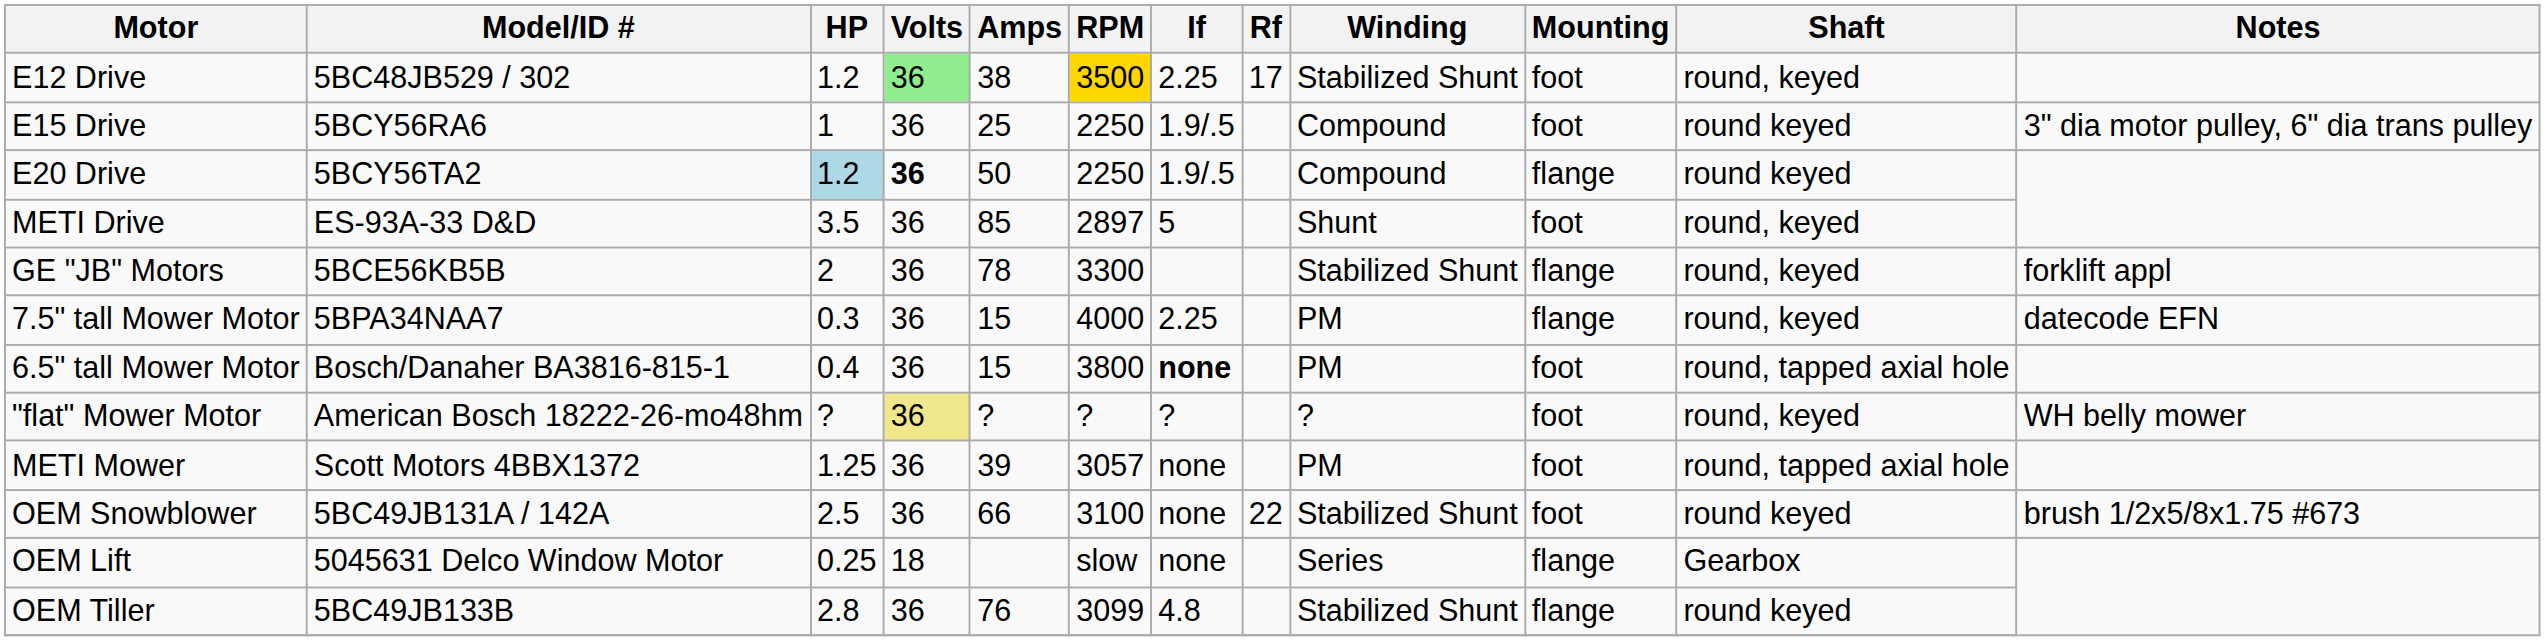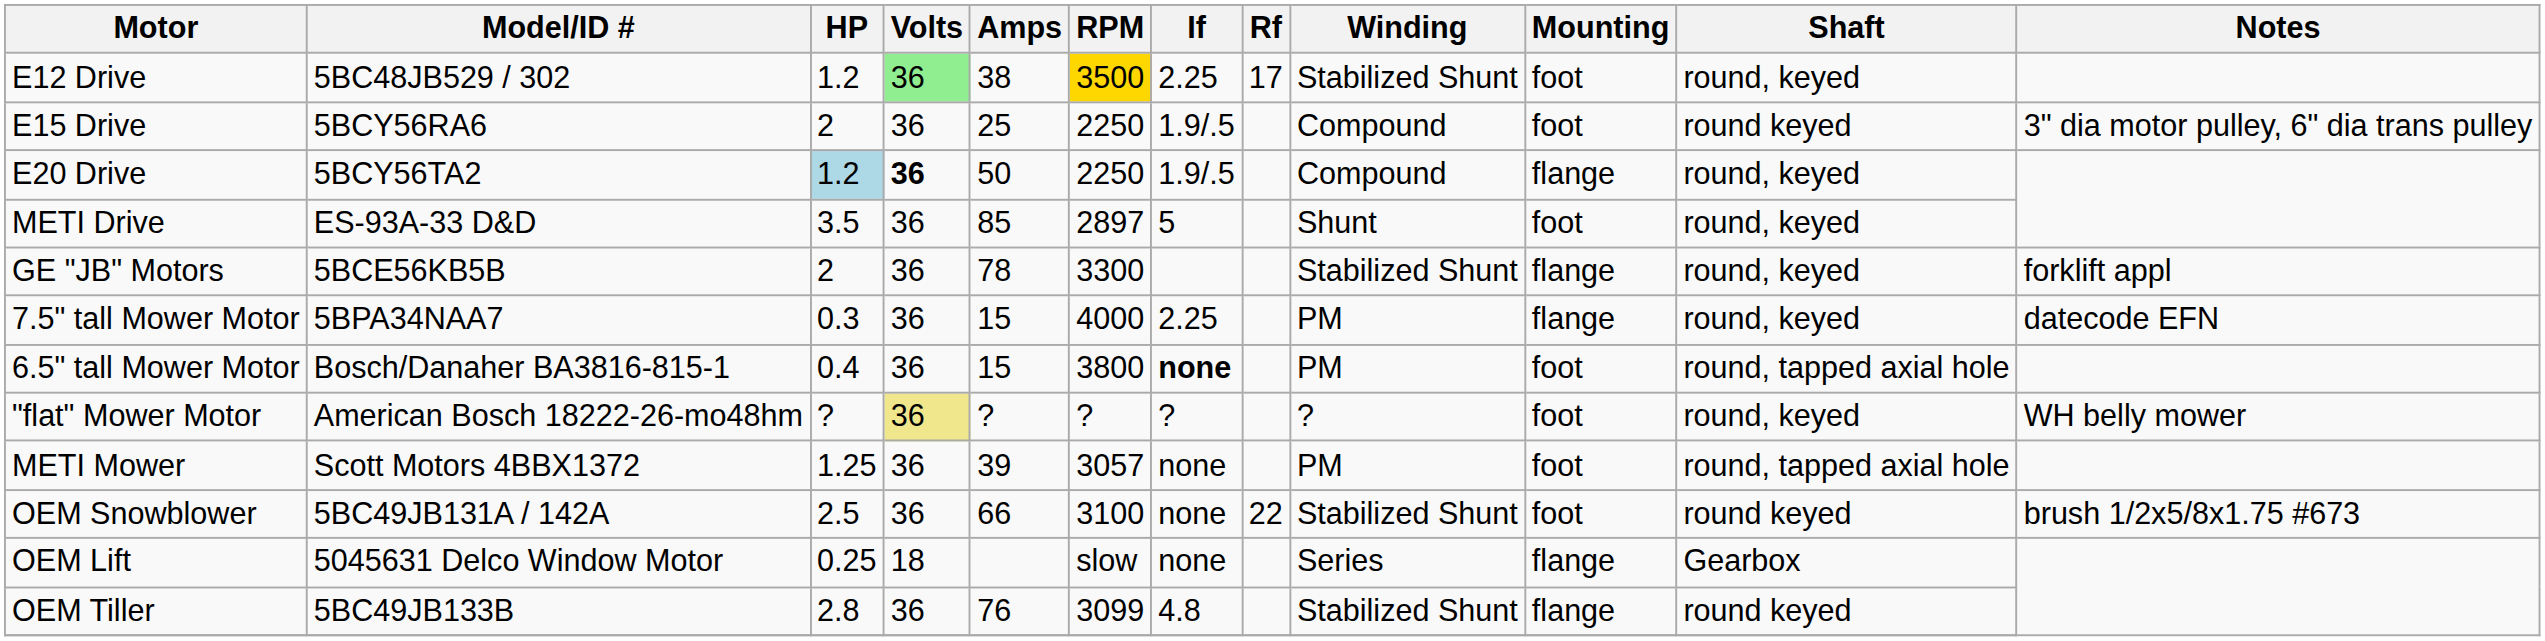 <table class="wikitable">
 <tr>
 <th>Motor</th>
 <th>Model/ID #</th>
 <th>HP</th>
 <th>Volts</th>
 <th>Amps</th>
 <th>RPM</th>
 <th>If</th>
 <th>Rf</th>
 <th>Winding</th>
 <th>Mounting</th>
 <th>Shaft</th>
 <th>Notes</th>
 </tr>
 <tr>
 <td>E12 Drive</td>
 <td>5BC48JB529 / 302</td>
 <td>1.2</td>
 <td style="background: lightgreen;">36</td>
 <td>38</td>
 <td style="background: gold;">3500</td>
 <td>2.25</td>
 <td>17</td>
 <td>Stabilized Shunt</td>
 <td>foot</td>
 <td>round, keyed</td>
 </tr>
 <tr>
 <td>E15 Drive</td>
 <td>5BCY56RA6</td>
-<td>1</td>
+<td>2</td>
 <td>36</td>
 <td>25</td>
 <td>2250</td>
 <td>1.9/.5</td>
 <td></td>
 <td>Compound</td>
 <td>foot</td>
 <td>round keyed</td>
 <td>3" dia motor pulley, 6" dia trans pulley</td>
 </tr>
 <tr>
 <td>E20 Drive</td>
 <td>5BCY56TA2</td>
 <td style="background: lightblue;">1.2</td>
 <td><strong>36</strong></td>
 <td>50</td>
 <td>2250</td>
 <td>1.9/.5</td>
 <td></td>
 <td>Compound</td>
 <td>flange</td>
-<td>round keyed</td>
+<td>round, keyed</td>
 </tr>
 <tr>
 <td>METI Drive</td>
 <td>ES-93A-33 D&D</td>
 <td>3.5</td>
 <td>36</td>
 <td>85</td>
 <td>2897</td>
 <td>5</td>
 <td></td>
 <td>Shunt</td>
 <td>foot</td>
 <td>round, keyed</td>
 </tr>
 <tr>
 <td>GE "JB" Motors</td>
 <td>5BCE56KB5B</td>
 <td>2</td>
 <td>36</td>
 <td>78</td>
 <td>3300</td>
 <td></td>
 <td></td>
 <td>Stabilized Shunt</td>
 <td>flange</td>
 <td>round, keyed</td>
 <td>forklift appl</td>
 </tr>
 <tr>
 <td>7.5" tall Mower Motor</td>
 <td>5BPA34NAA7</td>
 <td>0.3</td>
 <td>36</td>
 <td>15</td>
 <td>4000</td>
 <td>2.25</td>
 <td></td>
 <td>PM</td>
 <td>flange</td>
 <td>round, keyed</td>
 <td>datecode EFN</td>
 </tr>
 <tr>
 <td>6.5" tall Mower Motor</td>
 <td>Bosch/Danaher BA3816-815-1</td>
 <td>0.4</td>
 <td>36</td>
 <td>15</td>
 <td>3800</td>
 <td><strong>none</strong></td>
 <td></td>
 <td>PM</td>
 <td>foot</td>
 <td>round, tapped axial hole</td>
 <td></td>
 </tr>
 <tr>
 <td>"flat" Mower Motor</td>
 <td>American Bosch 18222-26-mo48hm</td>
 <td>?</td>
 <td style="background: khaki;">36</td>
 <td>?</td>
 <td>?</td>
 <td>?</td>
 <td></td>
 <td>?</td>
 <td>foot</td>
 <td>round, keyed</td>
 <td>WH belly mower</td>
 </tr>
 <tr>
 <td>METI Mower</td>
 <td>Scott Motors 4BBX1372</td>
 <td>1.25</td>
 <td>36</td>
 <td>39</td>
 <td>3057</td>
 <td>none</td>
 <td></td>
 <td>PM</td>
 <td>foot</td>
 <td>round, tapped axial hole</td>
 </tr>
 <tr>
 <td>OEM Snowblower</td>
 <td>5BC49JB131A / 142A</td>
 <td>2.5</td>
 <td>36</td>
 <td>66</td>
 <td>3100</td>
 <td>none</td>
 <td>22</td>
 <td>Stabilized Shunt</td>
 <td>foot</td>
 <td>round keyed</td>
 <td>brush 1/2x5/8x1.75  #673</td>
 </tr>
 <tr>
 <td>OEM Lift</td>
 <td>5045631 Delco Window Motor</td>
 <td>0.25</td>
 <td>18</td>
 <td></td>
 <td>slow</td>
 <td>none</td>
 <td></td>
 <td>Series</td>
 <td>flange</td>
 <td>Gearbox</td>
 </tr>
 <tr>
 <td>OEM Tiller</td>
 <td>5BC49JB133B</td>
 <td>2.8</td>
 <td>36</td>
 <td>76</td>
 <td>3099</td>
 <td>4.8</td>
 <td></td>
 <td>Stabilized Shunt</td>
 <td>flange</td>
 <td>round keyed</td>
 </tr>
 <tr>
 </tr>
 </table>
